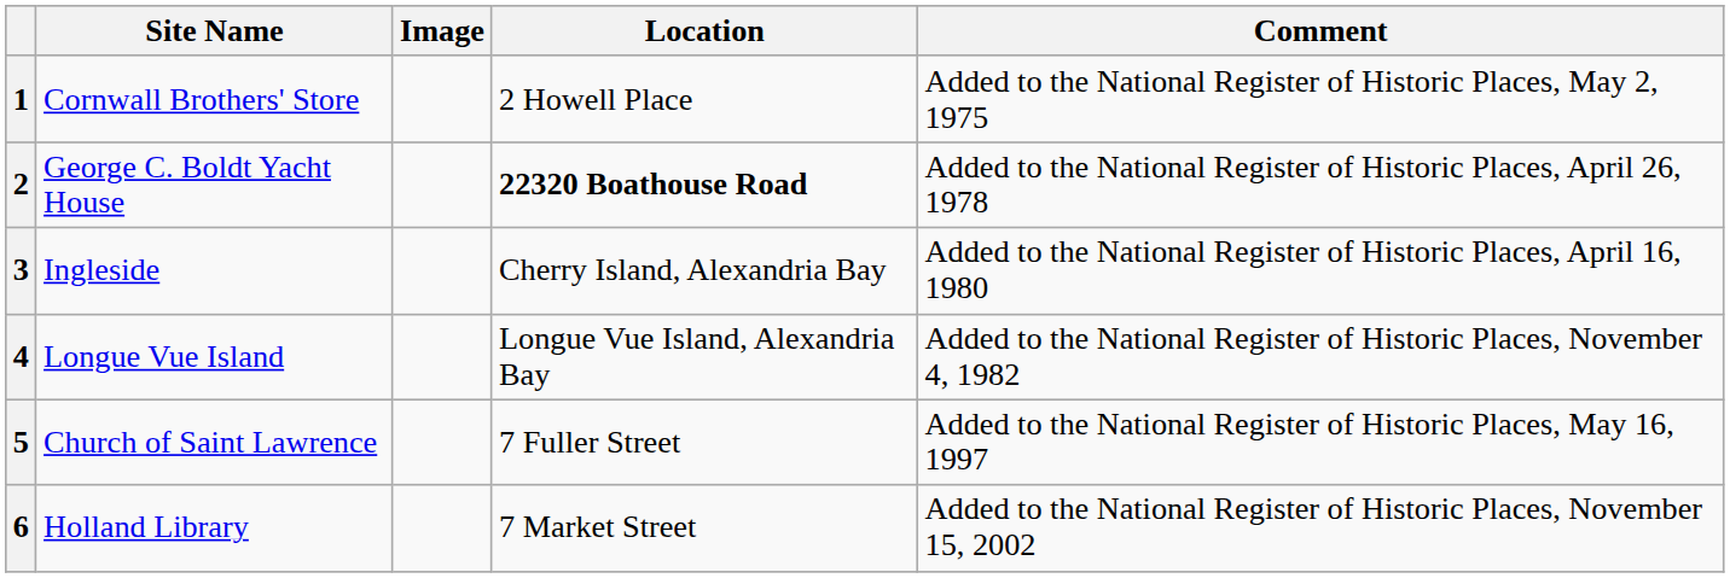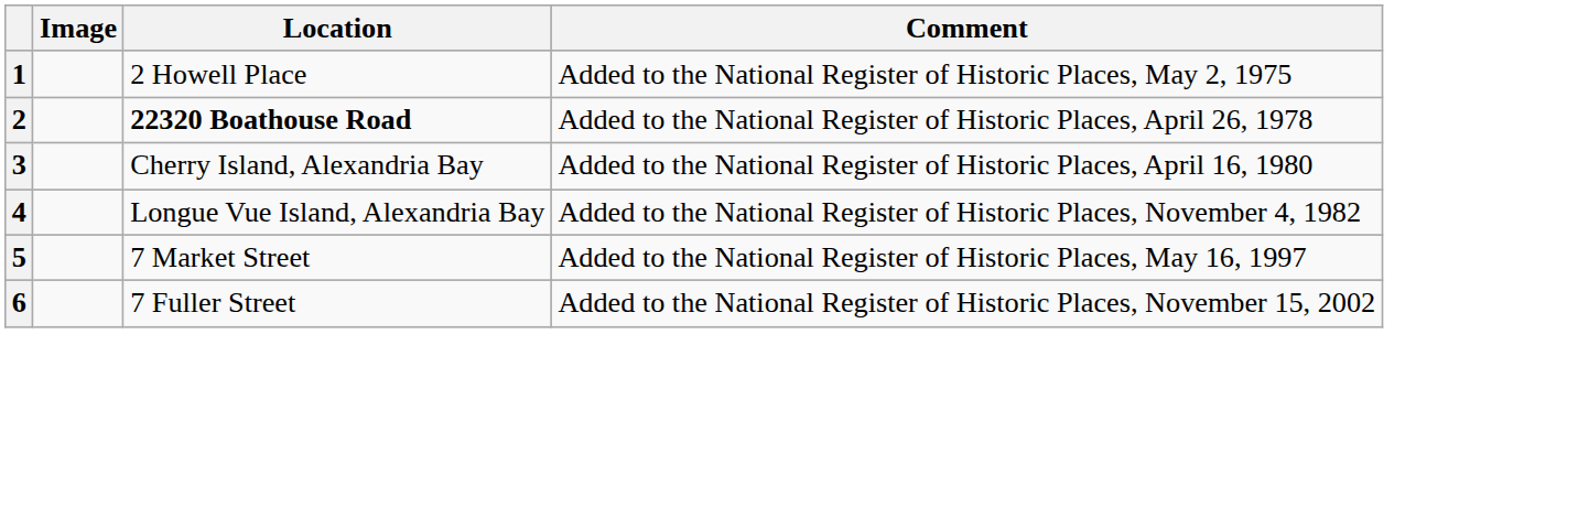 <table class="wikitable sortable">
 <tr>
 <th></th>
-<th>Site Name</th>
 <th>Image</th>
 <th>Location</th>
 <th>Comment</th>
 </tr>
 <tr>
 <th>1</th>
-<td><a href='#'>Cornwall Brothers' Store</a></td>
 <td></td>
 <td>2 Howell Place</td>
 <td>Added to the National Register of Historic Places, May 2, 1975</td>
 </tr>
 <tr>
 <th>2</th>
-<td><a href='#'>George C. Boldt Yacht House</a></td>
 <td></td>
 <td><strong>22320 Boathouse Road</strong></td>
 <td>Added to the National Register of Historic Places, April 26, 1978</td>
 </tr>
 <tr>
 <th>3</th>
-<td><a href='#'>Ingleside</a></td>
 <td></td>
 <td>Cherry Island, Alexandria Bay</td>
 <td>Added to the National Register of Historic Places, April 16, 1980</td>
 </tr>
 <tr>
 <th>4</th>
-<td><a href='#'>Longue Vue Island</a></td>
 <td></td>
 <td>Longue Vue Island, Alexandria Bay</td>
 <td>Added to the National Register of Historic Places, November 4, 1982</td>
 </tr>
 <tr>
 <th>5</th>
-<td><a href='#'>Church of Saint Lawrence</a></td>
 <td></td>
-<td>7 Fuller Street</td>
+<td>7 Market Street</td>
 <td>Added to the National Register of Historic Places, May 16, 1997</td>
 </tr>
 <tr>
 <th>6</th>
-<td><a href='#'>Holland Library</a></td>
 <td></td>
-<td>7 Market Street</td>
+<td>7 Fuller Street</td>
 <td>Added to the National Register of Historic Places, November 15, 2002</td>
 </tr>
 </table>
